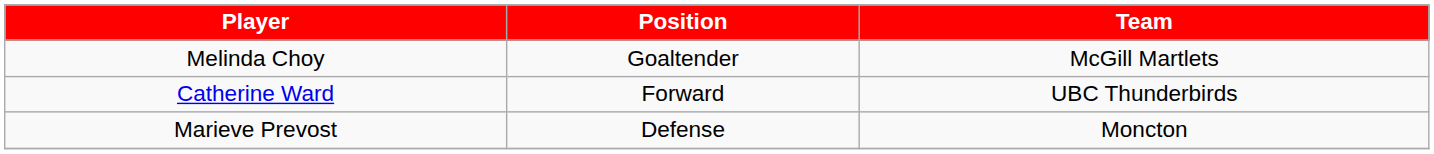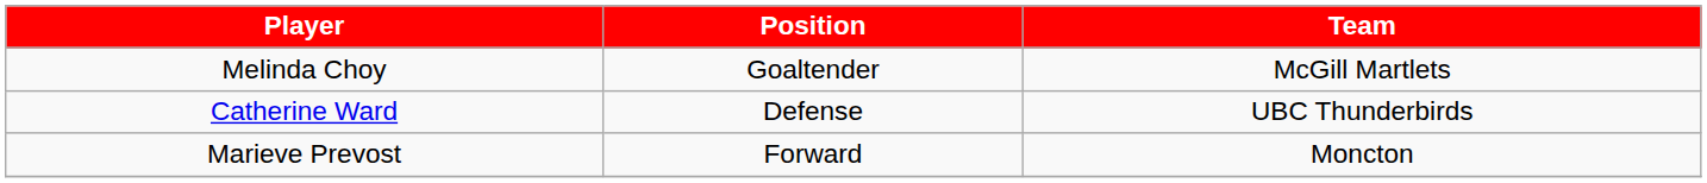 <table class="wikitable" width="80%">
 <tr align="center"  style="background:red;color:white;">
 <td><strong>Player</strong></td>
 <td><strong>Position</strong></td>
 <td><strong>Team</strong></td>
 </tr>
 <tr align="center" bgcolor="">
 <td>Melinda Choy</td>
 <td>Goaltender</td>
 <td>McGill Martlets</td>
 </tr>
 <tr align="center" bgcolor="">
 <td><a href='#'>Catherine Ward</a></td>
-<td>Forward</td>
+<td>Defense</td>
 <td>UBC Thunderbirds</td>
 </tr>
 <tr align="center" bgcolor="">
 <td>Marieve Prevost</td>
-<td>Defense</td>
+<td>Forward</td>
 <td>Moncton</td>
 </tr>
 <tr align="center" bgcolor="">
 </tr>
 </table>
